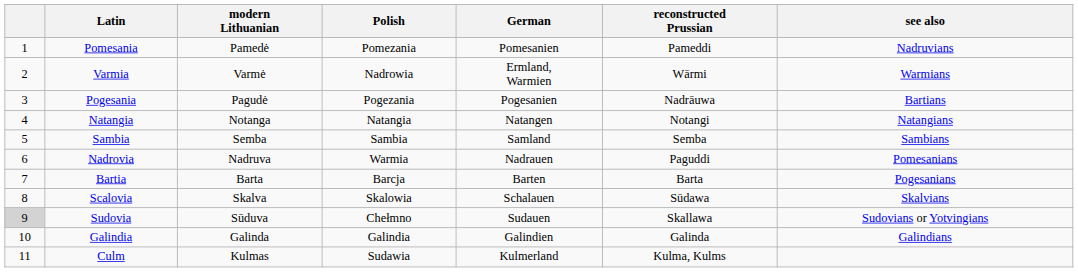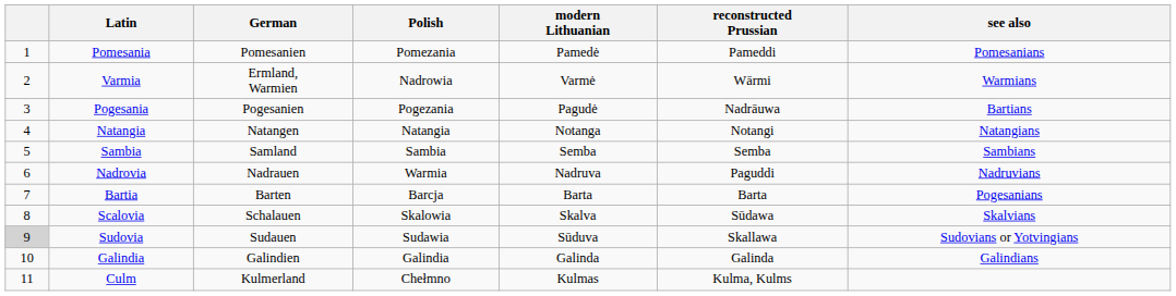 <table class="wikitable" style="margin: auto; text-align:center; width:70%">
 <tr>
 <th></th>
 <th>Latin</th>
+<th>German</th>
+<th>Polish</th>
 <th>modern<br>Lithuanian</th>
-<th>Polish</th>
-<th>German</th>
 <th>reconstructed<br>Prussian</th>
 <th>see also</th>
 </tr>
 <tr>
 <td>1</td>
 <td><a href='#'>Pomesania</a></td>
+<td>Pomesanien</td>
+<td>Pomezania</td>
 <td>Pamedė</td>
-<td>Pomezania</td>
-<td>Pomesanien</td>
 <td>Pameddi</td>
-<td><a href='#'>Nadruvians</a></td>
+<td><a href='#'>Pomesanians</a></td>
 </tr>
 <tr>
 <td>2</td>
 <td><a href='#'>Varmia</a></td>
+<td>Ermland,<br>Warmien</td>
+<td>Nadrowia</td>
 <td>Varmė</td>
-<td>Nadrowia</td>
-<td>Ermland,<br>Warmien</td>
 <td>Wārmi</td>
 <td><a href='#'>Warmians</a></td>
 </tr>
 <tr>
 <td>3</td>
 <td><a href='#'>Pogesania</a></td>
+<td>Pogesanien</td>
+<td>Pogezania</td>
 <td>Pagudė</td>
-<td>Pogezania</td>
-<td>Pogesanien</td>
 <td>Nadrāuwa</td>
 <td><a href='#'>Bartians</a></td>
 </tr>
 <tr>
 <td>4</td>
 <td><a href='#'>Natangia</a></td>
+<td>Natangen</td>
+<td>Natangia</td>
 <td>Notanga</td>
-<td>Natangia</td>
-<td>Natangen</td>
 <td>Notangi</td>
 <td><a href='#'>Natangians</a></td>
 </tr>
 <tr>
 <td>5</td>
 <td><a href='#'>Sambia</a></td>
+<td>Samland</td>
+<td>Sambia</td>
 <td>Semba</td>
-<td>Sambia</td>
-<td>Samland</td>
 <td>Semba</td>
 <td><a href='#'>Sambians</a></td>
 </tr>
 <tr>
 <td>6</td>
 <td><a href='#'>Nadrovia</a></td>
+<td>Nadrauen</td>
+<td>Warmia</td>
 <td>Nadruva</td>
-<td>Warmia</td>
-<td>Nadrauen</td>
 <td>Paguddi</td>
-<td><a href='#'>Pomesanians</a></td>
+<td><a href='#'>Nadruvians</a></td>
 </tr>
 <tr>
 <td>7</td>
 <td><a href='#'>Bartia</a></td>
+<td>Barten</td>
+<td>Barcja</td>
 <td>Barta</td>
-<td>Barcja</td>
-<td>Barten</td>
 <td>Barta</td>
 <td><a href='#'>Pogesanians</a></td>
 </tr>
 <tr>
 <td>8</td>
 <td><a href='#'>Scalovia</a></td>
+<td>Schalauen</td>
+<td>Skalowia</td>
 <td>Skalva</td>
-<td>Skalowia</td>
-<td>Schalauen</td>
 <td>Sūdawa</td>
 <td><a href='#'>Skalvians</a></td>
 </tr>
 <tr>
 <td style="background: lightgrey;">9</td>
 <td><a href='#'>Sudovia</a></td>
+<td>Sudauen</td>
+<td>Sudawia</td>
 <td>Sūduva</td>
-<td>Chełmno</td>
-<td>Sudauen</td>
 <td>Skallawa</td>
 <td><a href='#'>Sudovians</a> or <a href='#'>Yotvingians</a></td>
 </tr>
 <tr>
 <td>10</td>
 <td><a href='#'>Galindia</a></td>
+<td>Galindien</td>
+<td>Galindia</td>
 <td>Galinda</td>
-<td>Galindia</td>
-<td>Galindien</td>
 <td>Galinda</td>
 <td><a href='#'>Galindians</a></td>
 </tr>
 <tr>
 <td>11</td>
 <td><a href='#'>Culm</a></td>
+<td>Kulmerland</td>
+<td>Chełmno</td>
 <td>Kulmas</td>
-<td>Sudawia</td>
-<td>Kulmerland</td>
 <td>Kulma, Kulms</td>
 <td></td>
 </tr>
 </table>
